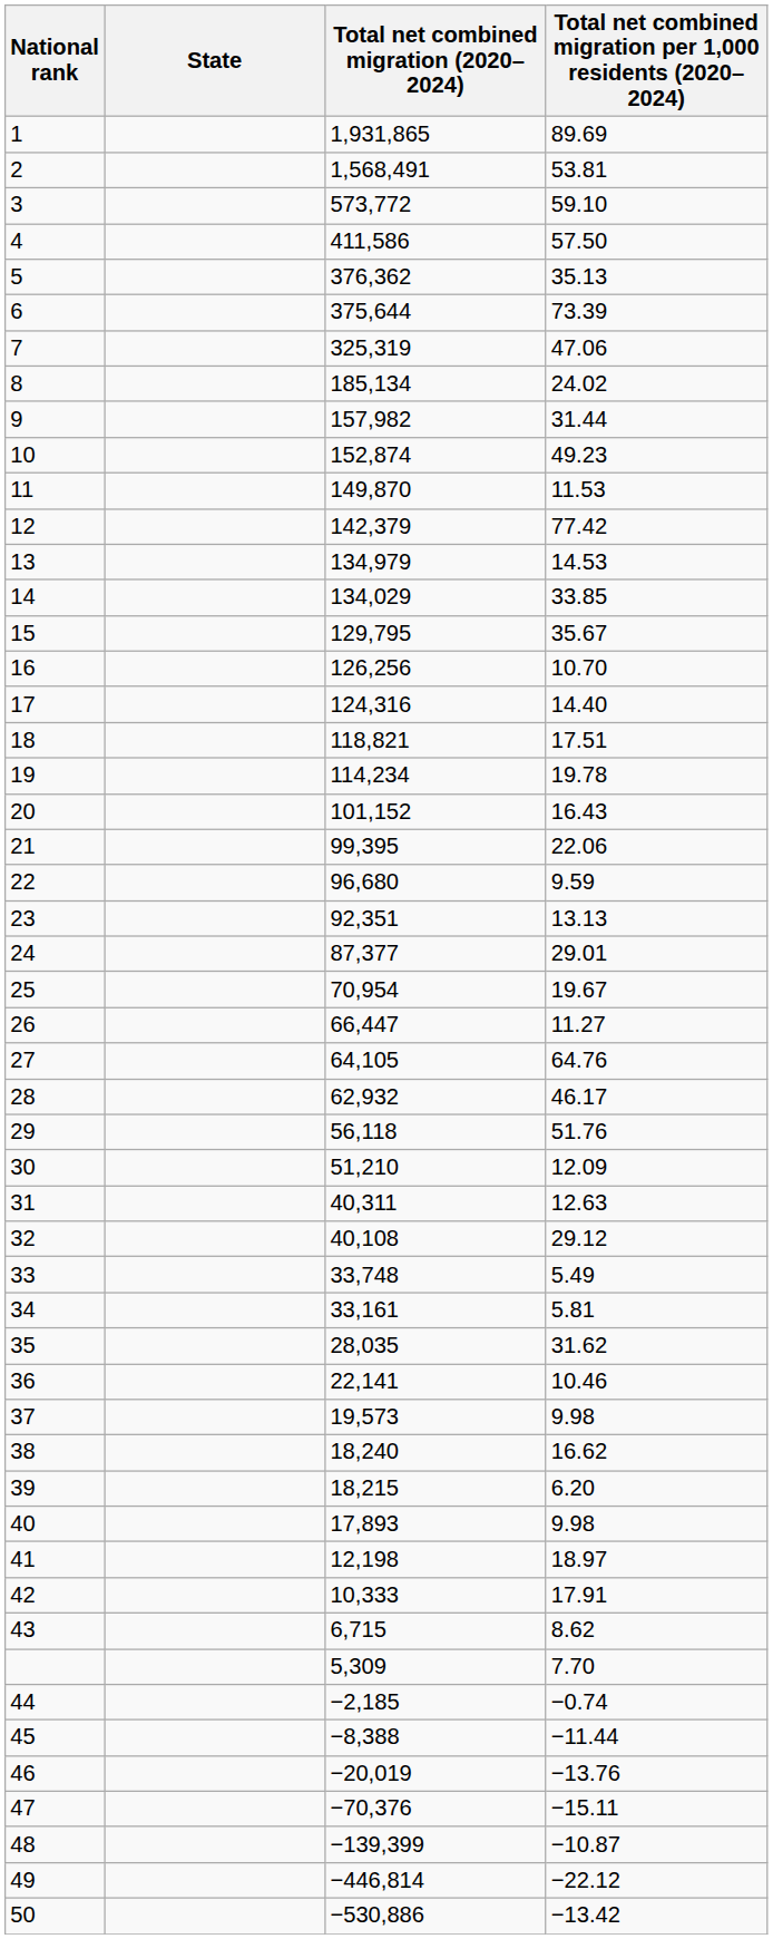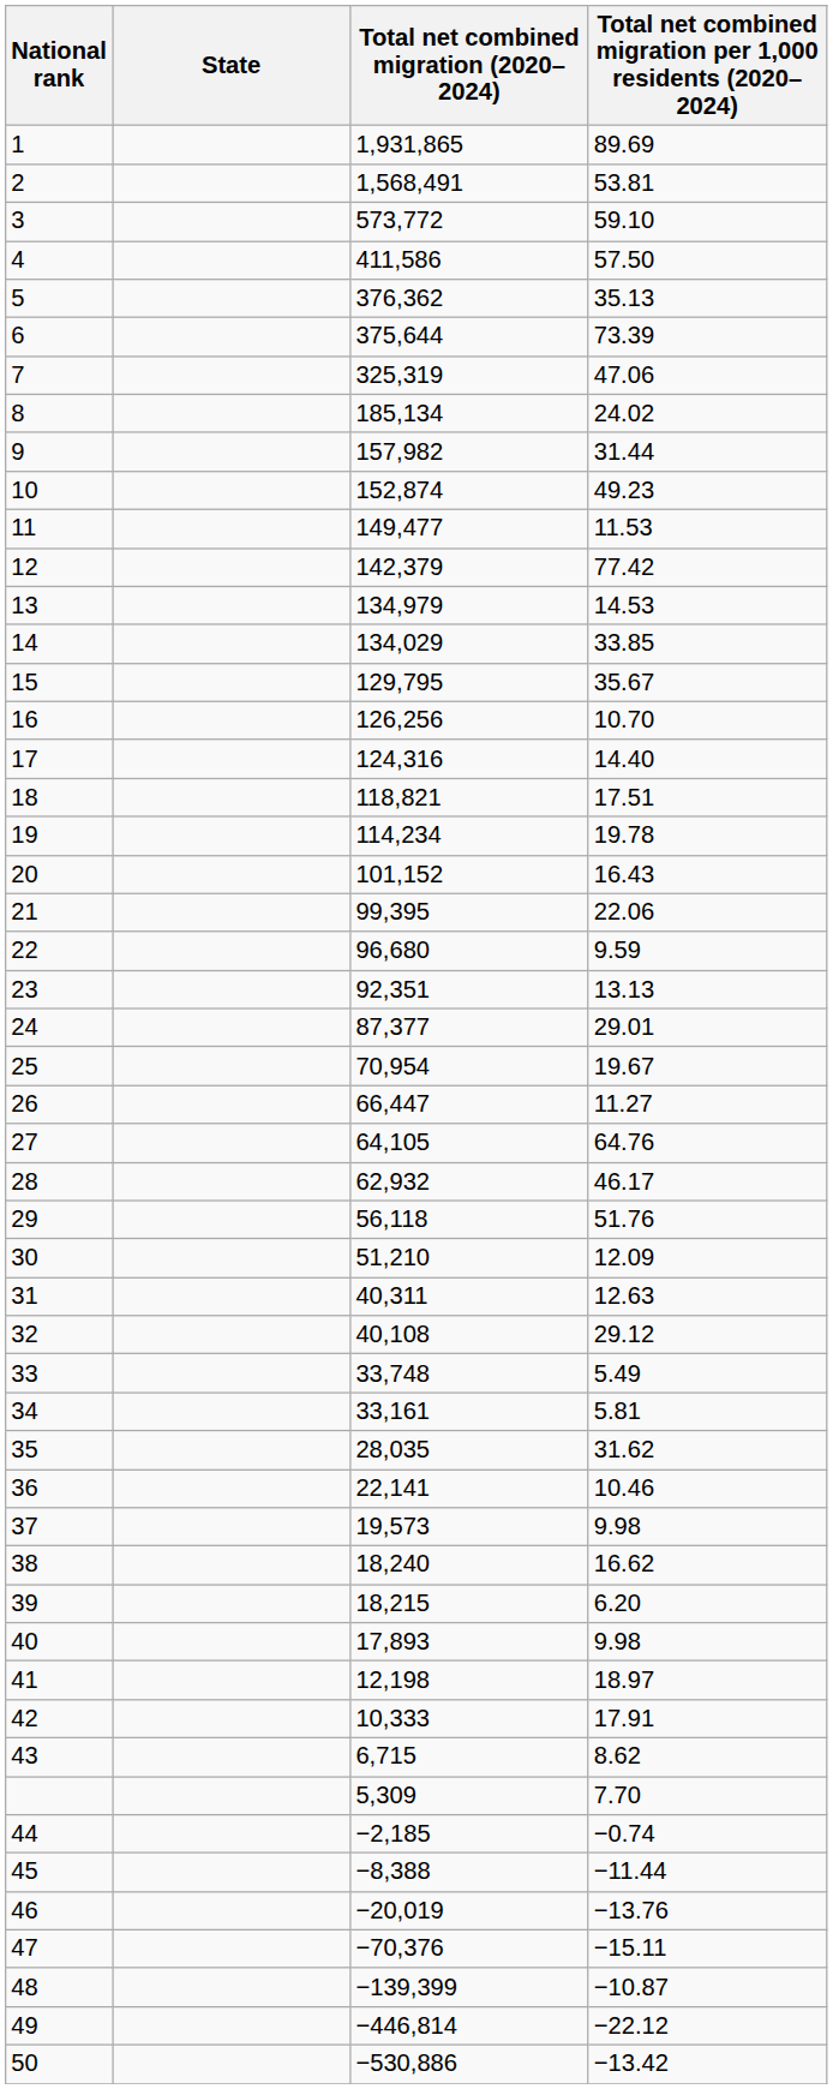 <table class="wikitable sortable">
 <tr>
 <th scope="col" style="width: 50px;">National rank</th>
 <th scope="col" style="width: 150px;">State</th>
 <th scope="col" style="width: 150px;">Total net combined migration (2020–2024)</th>
 <th scope="col" style="width: 150px;">Total net combined migration per 1,000 residents (2020–2024)</th>
 </tr>
 <tr>
 <td>1</td>
 <td></td>
 <td>1,931,865</td>
 <td>89.69</td>
 </tr>
 <tr>
 <td>2</td>
 <td></td>
 <td>1,568,491</td>
 <td>53.81</td>
 </tr>
 <tr>
 <td>3</td>
 <td></td>
 <td>573,772</td>
 <td>59.10</td>
 </tr>
 <tr>
 <td>4</td>
 <td></td>
 <td>411,586</td>
 <td>57.50</td>
 </tr>
 <tr>
 <td>5</td>
 <td></td>
 <td>376,362</td>
 <td>35.13</td>
 </tr>
 <tr>
 <td>6</td>
 <td></td>
 <td>375,644</td>
 <td>73.39</td>
 </tr>
 <tr>
 <td>7</td>
 <td></td>
 <td>325,319</td>
 <td>47.06</td>
 </tr>
 <tr>
 <td>8</td>
 <td></td>
 <td>185,134</td>
 <td>24.02</td>
 </tr>
 <tr>
 <td>9</td>
 <td></td>
 <td>157,982</td>
 <td>31.44</td>
 </tr>
 <tr>
 <td>10</td>
 <td></td>
 <td>152,874</td>
 <td>49.23</td>
 </tr>
 <tr>
 <td>11</td>
 <td></td>
-<td>149,870</td>
+<td>149,477</td>
 <td>11.53</td>
 </tr>
 <tr>
 <td>12</td>
 <td></td>
 <td>142,379</td>
 <td>77.42</td>
 </tr>
 <tr>
 <td>13</td>
 <td></td>
 <td>134,979</td>
 <td>14.53</td>
 </tr>
 <tr>
 <td>14</td>
 <td></td>
 <td>134,029</td>
 <td>33.85</td>
 </tr>
 <tr>
 <td>15</td>
 <td></td>
 <td>129,795</td>
 <td>35.67</td>
 </tr>
 <tr>
 <td>16</td>
 <td></td>
 <td>126,256</td>
 <td>10.70</td>
 </tr>
 <tr>
 <td>17</td>
 <td></td>
 <td>124,316</td>
 <td>14.40</td>
 </tr>
 <tr>
 <td>18</td>
 <td></td>
 <td>118,821</td>
 <td>17.51</td>
 </tr>
 <tr>
 <td>19</td>
 <td></td>
 <td>114,234</td>
 <td>19.78</td>
 </tr>
 <tr>
 <td>20</td>
 <td></td>
 <td>101,152</td>
 <td>16.43</td>
 </tr>
 <tr>
 <td>21</td>
 <td></td>
 <td>99,395</td>
 <td>22.06</td>
 </tr>
 <tr>
 <td>22</td>
 <td></td>
 <td>96,680</td>
 <td>9.59</td>
 </tr>
 <tr>
 <td>23</td>
 <td></td>
 <td>92,351</td>
 <td>13.13</td>
 </tr>
 <tr>
 <td>24</td>
 <td></td>
 <td>87,377</td>
 <td>29.01</td>
 </tr>
 <tr>
 <td>25</td>
 <td></td>
 <td>70,954</td>
 <td>19.67</td>
 </tr>
 <tr>
 <td>26</td>
 <td></td>
 <td>66,447</td>
 <td>11.27</td>
 </tr>
 <tr>
 <td>27</td>
 <td></td>
 <td>64,105</td>
 <td>64.76</td>
 </tr>
 <tr>
 <td>28</td>
 <td></td>
 <td>62,932</td>
 <td>46.17</td>
 </tr>
 <tr>
 <td>29</td>
 <td></td>
 <td>56,118</td>
 <td>51.76</td>
 </tr>
 <tr>
 <td>30</td>
 <td></td>
 <td>51,210</td>
 <td>12.09</td>
 </tr>
 <tr>
 <td>31</td>
 <td></td>
 <td>40,311</td>
 <td>12.63</td>
 </tr>
 <tr>
 <td>32</td>
 <td></td>
 <td>40,108</td>
 <td>29.12</td>
 </tr>
 <tr>
 <td>33</td>
 <td></td>
 <td>33,748</td>
 <td>5.49</td>
 </tr>
 <tr>
 <td>34</td>
 <td></td>
 <td>33,161</td>
 <td>5.81</td>
 </tr>
 <tr>
 <td>35</td>
 <td></td>
 <td>28,035</td>
 <td>31.62</td>
 </tr>
 <tr>
 <td>36</td>
 <td></td>
 <td>22,141</td>
 <td>10.46</td>
 </tr>
 <tr>
 <td>37</td>
 <td></td>
 <td>19,573</td>
 <td>9.98</td>
 </tr>
 <tr>
 <td>38</td>
 <td></td>
 <td>18,240</td>
 <td>16.62</td>
 </tr>
 <tr>
 <td>39</td>
 <td></td>
 <td>18,215</td>
 <td>6.20</td>
 </tr>
 <tr>
 <td>40</td>
 <td></td>
 <td>17,893</td>
 <td>9.98</td>
 </tr>
 <tr>
 <td>41</td>
 <td></td>
 <td>12,198</td>
 <td>18.97</td>
 </tr>
 <tr>
 <td>42</td>
 <td></td>
 <td>10,333</td>
 <td>17.91</td>
 </tr>
 <tr>
 <td>43</td>
 <td></td>
 <td>6,715</td>
 <td>8.62</td>
 </tr>
 <tr>
 <td></td>
 <td></td>
 <td>5,309</td>
 <td>7.70</td>
 </tr>
 <tr>
 <td>44</td>
 <td></td>
 <td>−2,185</td>
 <td>−0.74</td>
 </tr>
 <tr>
 <td>45</td>
 <td></td>
 <td>−8,388</td>
 <td>−11.44</td>
 </tr>
 <tr>
 <td>46</td>
 <td></td>
 <td>−20,019</td>
 <td>−13.76</td>
 </tr>
 <tr>
 <td>47</td>
 <td></td>
 <td>−70,376</td>
 <td>−15.11</td>
 </tr>
 <tr>
 <td>48</td>
 <td></td>
 <td>−139,399</td>
 <td>−10.87</td>
 </tr>
 <tr>
 <td>49</td>
 <td></td>
 <td>−446,814</td>
 <td>−22.12</td>
 </tr>
 <tr>
 <td>50</td>
 <td></td>
 <td>−530,886</td>
 <td>−13.42</td>
 </tr>
 </table>
